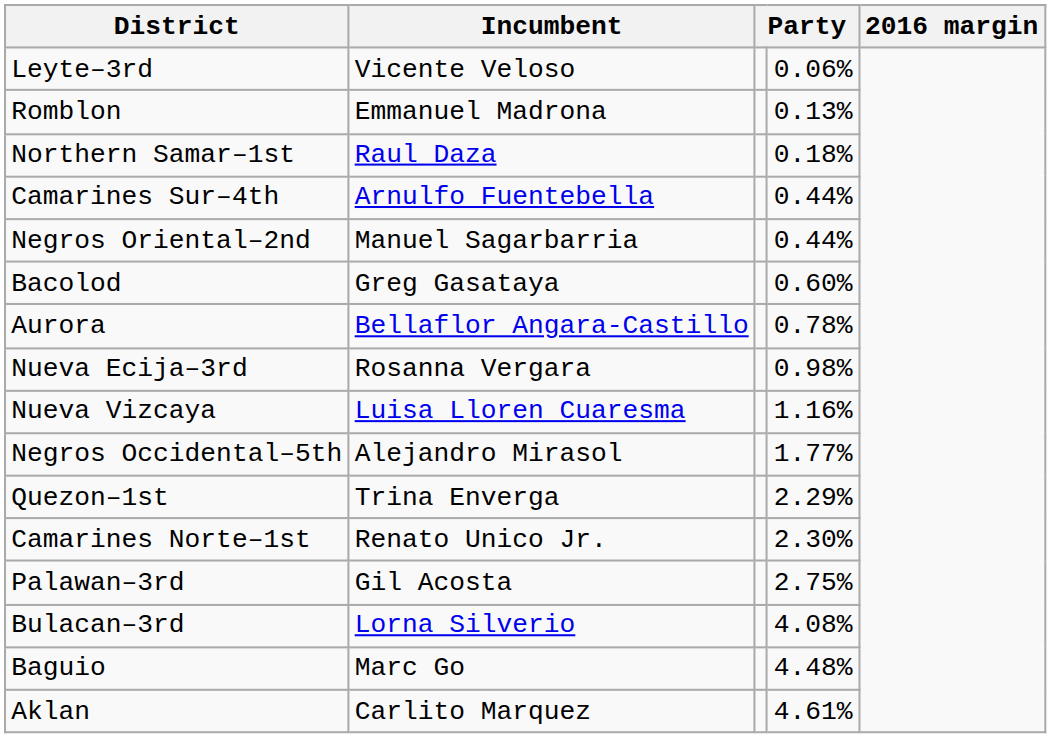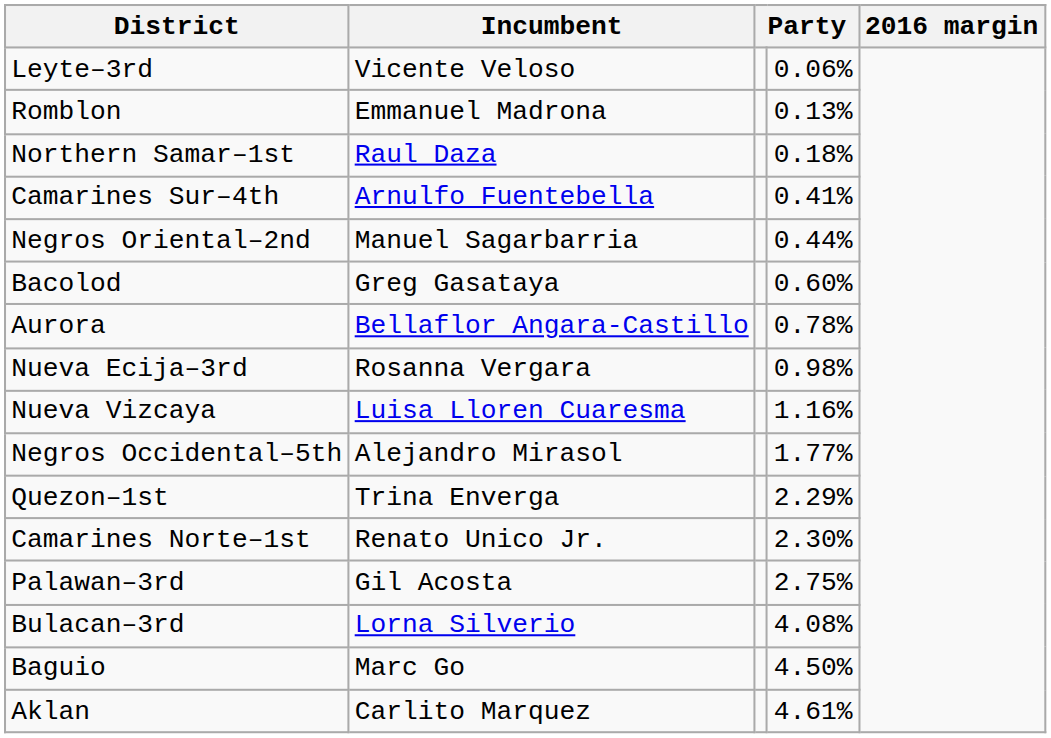 <table class=wikitable>
 <tr>
 <th>District</th>
 <th>Incumbent</th>
 <th colspan=2>Party</th>
 <th>2016 margin</th>
 </tr>
 <tr>
 <td>Leyte–3rd</td>
 <td>Vicente Veloso</td>
 <td></td>
 <td>0.06%</td>
 </tr>
 <tr>
 <td>Romblon</td>
 <td>Emmanuel Madrona</td>
 <td></td>
 <td>0.13%</td>
 </tr>
 <tr>
 <td>Northern Samar–1st</td>
 <td><a href='#'>Raul Daza</a></td>
 <td></td>
 <td>0.18%</td>
 </tr>
 <tr>
 <td>Camarines Sur–4th</td>
 <td><a href='#'>Arnulfo Fuentebella</a></td>
 <td></td>
-<td>0.44%</td>
+<td>0.41%</td>
 </tr>
 <tr>
 <td>Negros Oriental–2nd</td>
 <td>Manuel Sagarbarria</td>
 <td></td>
 <td>0.44%</td>
 </tr>
 <tr>
 <td>Bacolod</td>
 <td>Greg Gasataya</td>
 <td></td>
 <td>0.60%</td>
 </tr>
 <tr>
 <td>Aurora</td>
 <td><a href='#'>Bellaflor Angara-Castillo</a></td>
 <td></td>
 <td>0.78%</td>
 </tr>
 <tr>
 <td>Nueva Ecija–3rd</td>
 <td>Rosanna Vergara</td>
 <td></td>
 <td>0.98%</td>
 </tr>
 <tr>
 <td>Nueva Vizcaya</td>
 <td><a href='#'>Luisa Lloren Cuaresma</a></td>
 <td></td>
 <td>1.16%</td>
 </tr>
 <tr>
 <td>Negros Occidental–5th</td>
 <td>Alejandro Mirasol</td>
 <td></td>
 <td>1.77%</td>
 </tr>
 <tr>
 <td>Quezon–1st</td>
 <td>Trina Enverga</td>
 <td></td>
 <td>2.29%</td>
 </tr>
 <tr>
 <td>Camarines Norte–1st</td>
 <td>Renato Unico Jr.</td>
 <td></td>
 <td>2.30%</td>
 </tr>
 <tr>
 <td>Palawan–3rd</td>
 <td>Gil Acosta</td>
 <td></td>
 <td>2.75%</td>
 </tr>
 <tr>
 <td>Bulacan–3rd</td>
 <td><a href='#'>Lorna Silverio</a></td>
 <td></td>
 <td>4.08%</td>
 </tr>
 <tr>
 <td>Baguio</td>
 <td>Marc Go</td>
 <td></td>
-<td>4.48%</td>
+<td>4.50%</td>
 </tr>
 <tr>
 <td>Aklan</td>
 <td>Carlito Marquez</td>
 <td></td>
 <td>4.61%</td>
 </tr>
 </table>
